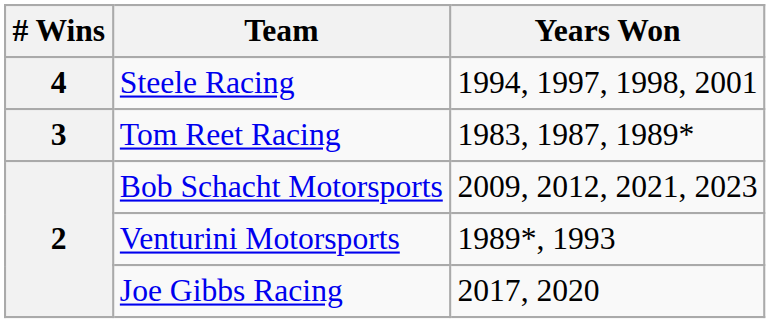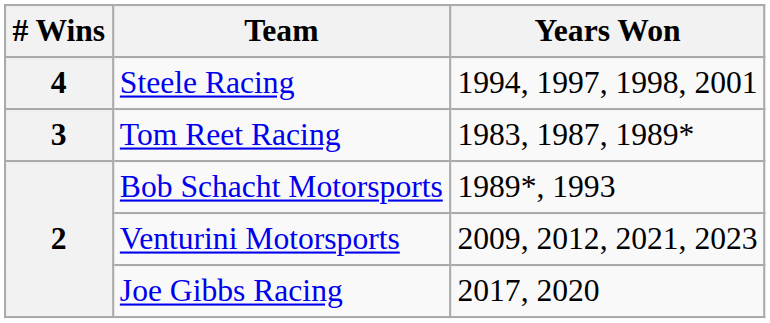 <table class="wikitable" style="font-size: 95%;">
 <tr>
 <th># Wins</th>
 <th>Team</th>
 <th>Years Won</th>
 </tr>
 <tr>
 <th>4</th>
 <td><a href='#'>Steele Racing</a></td>
 <td>1994, 1997, 1998, 2001</td>
 </tr>
 <tr>
 <th>3</th>
 <td><a href='#'>Tom Reet Racing</a></td>
 <td>1983, 1987, 1989*</td>
 </tr>
 <tr>
 <th rowspan=3>2</th>
 <td><a href='#'>Bob Schacht Motorsports</a></td>
-<td>2009, 2012, 2021, 2023</td>
+<td>1989*, 1993</td>
 </tr>
 <tr>
 <td><a href='#'>Venturini Motorsports</a></td>
-<td>1989*, 1993</td>
+<td>2009, 2012, 2021, 2023</td>
 </tr>
 <tr>
 <td><a href='#'>Joe Gibbs Racing</a></td>
 <td>2017, 2020</td>
 </tr>
 </table>
